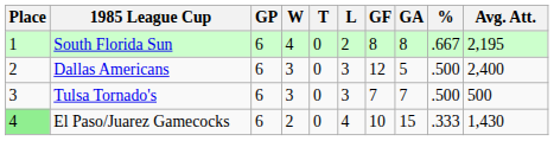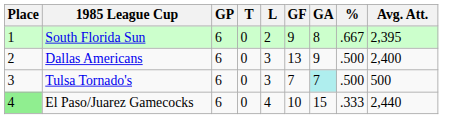 <table class="wikitable">
 <tr>
 <th>Place</th>
 <th width="190">1985 League Cup</th>
 <th width="20">GP</th>
-<th width="20">W</th>
 <th width="20">T</th>
 <th width="20">L</th>
 <th width="20">GF</th>
 <th width="20">GA</th>
 <th width="20">%</th>
 <th width="75">Avg. Att.</th>
 </tr>
 <tr bgcolor=#ccffcc>
 <td>1</td>
 <td><a href='#'>South Florida Sun</a></td>
 <td>6</td>
-<td>4</td>
 <td>0</td>
 <td>2</td>
-<td>8</td>
+<td>9</td>
 <td>8</td>
 <td>.667</td>
-<td>2,195</td>
+<td>2,395</td>
 </tr>
 <tr>
 <td>2</td>
 <td><a href='#'>Dallas Americans</a></td>
 <td>6</td>
-<td>3</td>
 <td>0</td>
 <td>3</td>
-<td>12</td>
-<td>5</td>
+<td>13</td>
+<td>9</td>
 <td>.500</td>
 <td>2,400</td>
 </tr>
 <tr>
 <td>3</td>
 <td><a href='#'>Tulsa Tornado's</a></td>
 <td>6</td>
-<td>3</td>
 <td>0</td>
 <td>3</td>
 <td>7</td>
-<td>7</td>
+<td style="background: paleturquoise;">7</td>
 <td>.500</td>
 <td>500</td>
 </tr>
 <tr>
 <td style="background: lightgreen;">4</td>
 <td>El Paso/Juarez Gamecocks</td>
 <td>6</td>
-<td>2</td>
 <td>0</td>
 <td>4</td>
 <td>10</td>
 <td>15</td>
 <td>.333</td>
-<td>1,430</td>
+<td>2,440</td>
 </tr>
 </table>
